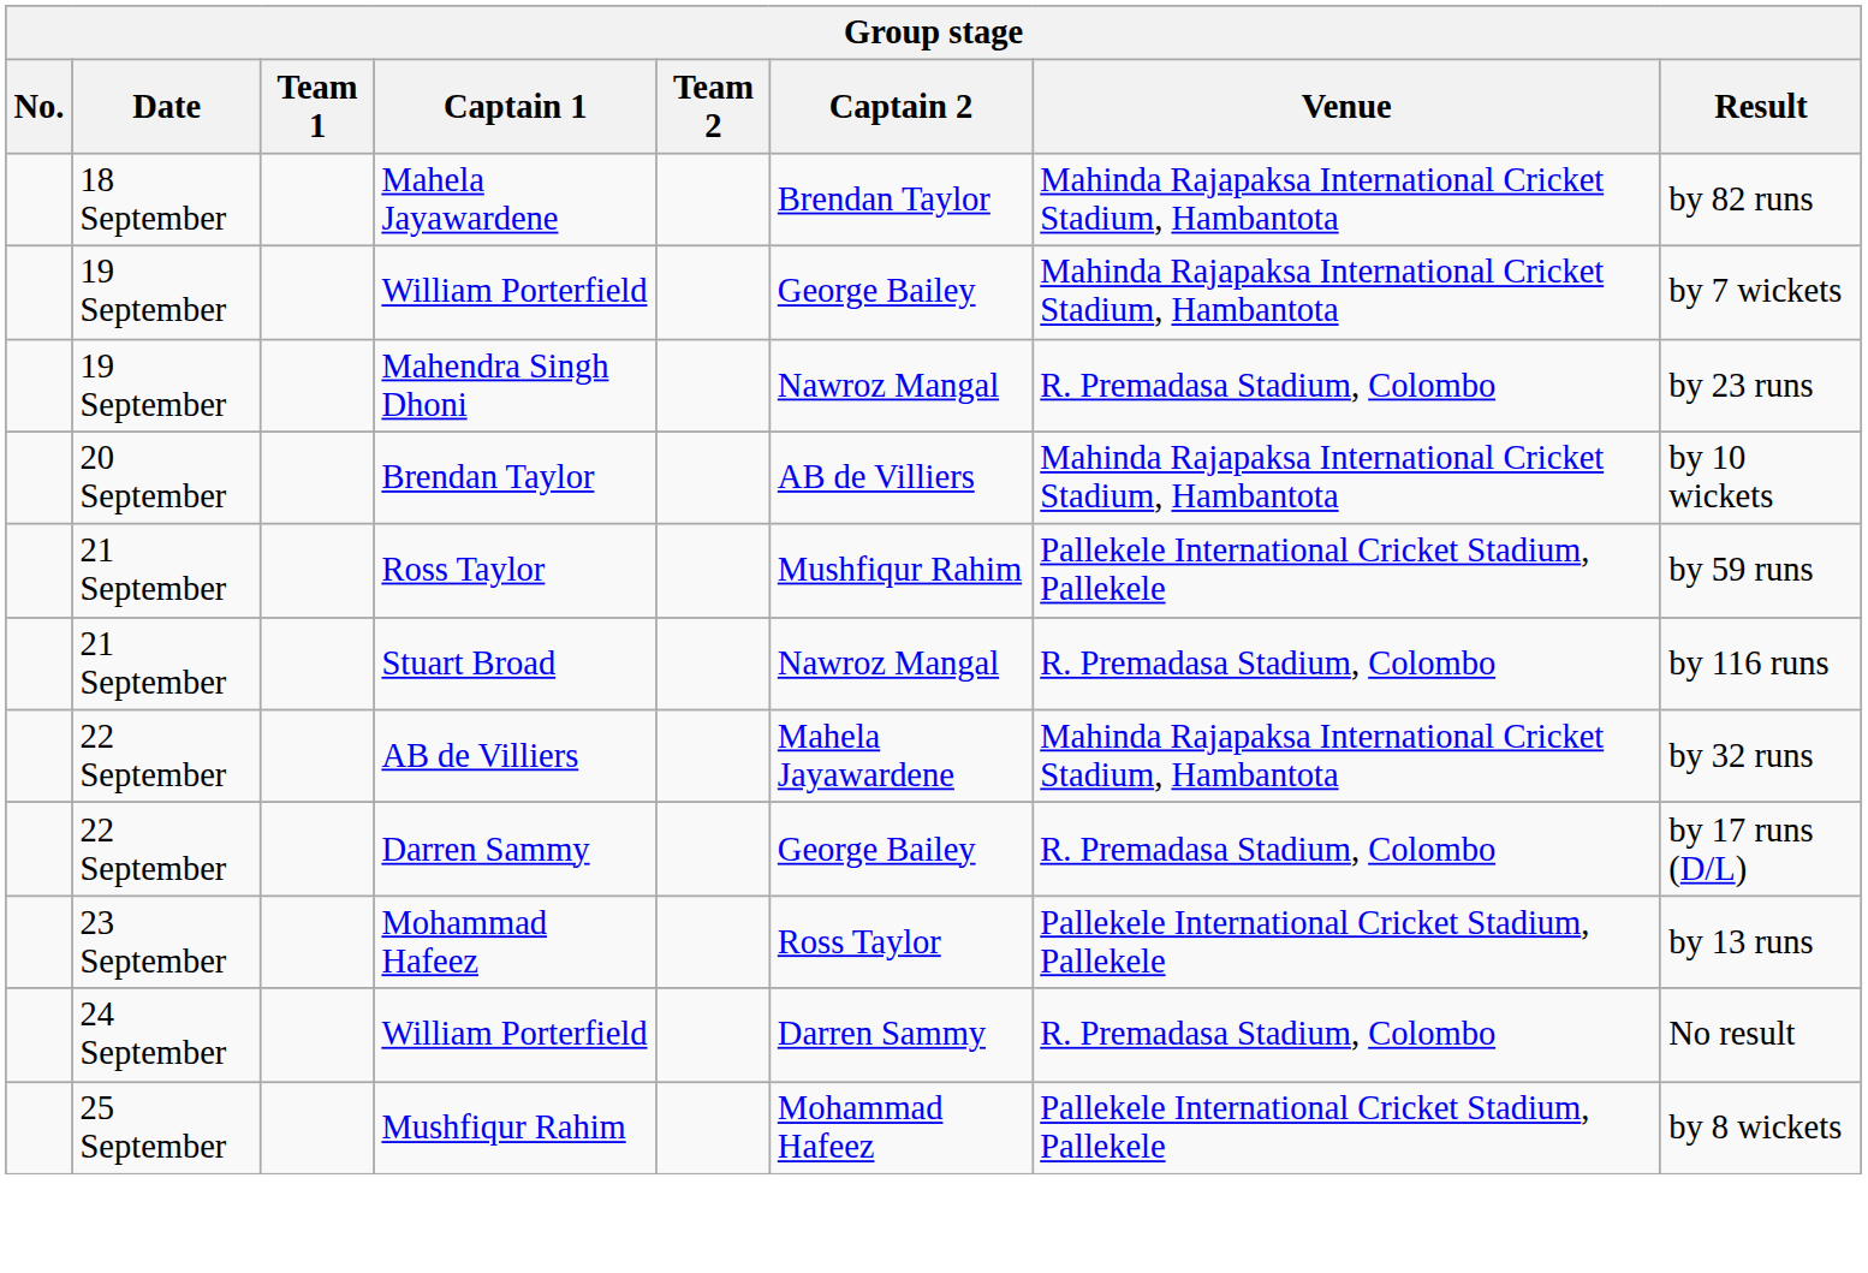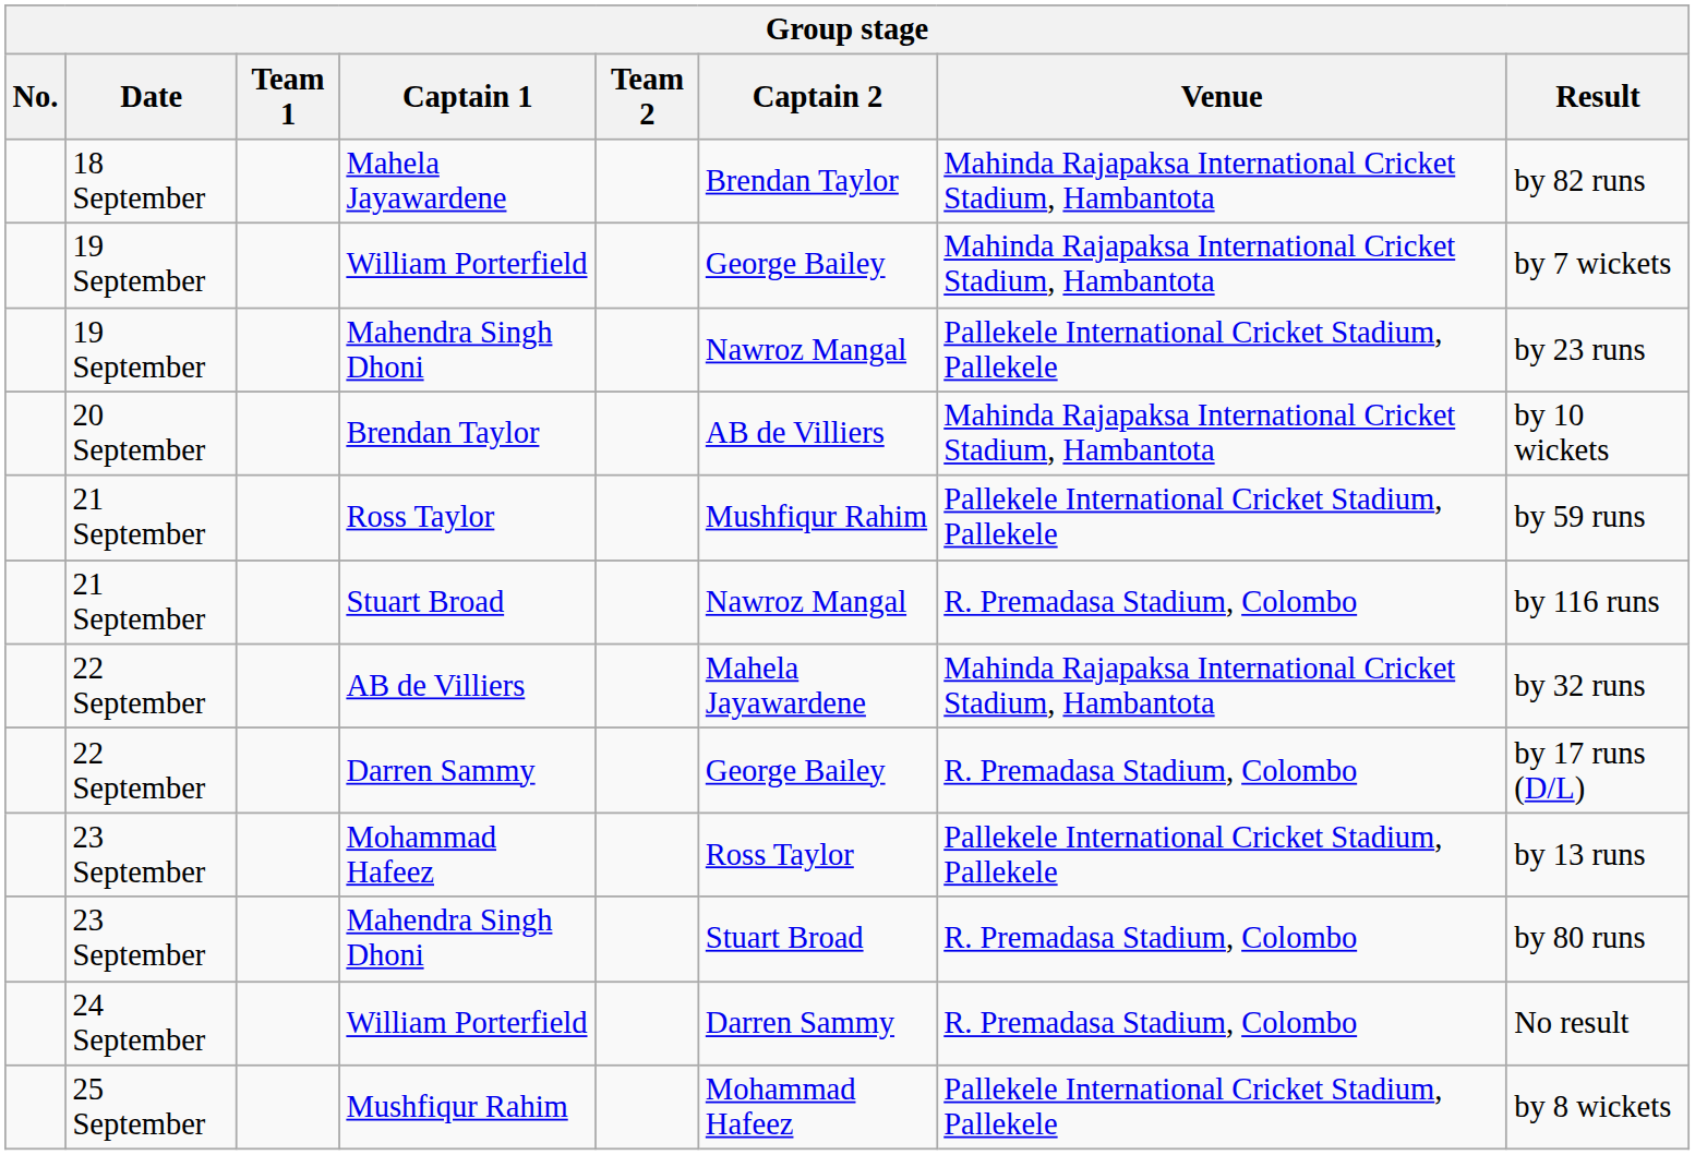 <table class="wikitable">
 <tr>
 <th colspan="8">Group stage</th>
 </tr>
 <tr>
 <th>No.</th>
 <th>Date</th>
 <th>Team 1</th>
 <th>Captain 1</th>
 <th>Team 2</th>
 <th>Captain 2</th>
 <th>Venue</th>
 <th>Result</th>
 </tr>
 <tr>
 <td></td>
 <td>18 September</td>
 <td></td>
 <td><a href='#'>Mahela Jayawardene</a></td>
 <td></td>
 <td><a href='#'>Brendan Taylor</a></td>
 <td><a href='#'>Mahinda Rajapaksa International Cricket Stadium</a>, <a href='#'>Hambantota</a></td>
 <td> by 82 runs</td>
 </tr>
 <tr>
 <td></td>
 <td>19 September</td>
 <td></td>
 <td><a href='#'>William Porterfield</a></td>
 <td></td>
 <td><a href='#'>George Bailey</a></td>
 <td><a href='#'>Mahinda Rajapaksa International Cricket Stadium</a>, <a href='#'>Hambantota</a></td>
 <td> by 7 wickets</td>
 </tr>
 <tr>
 <td></td>
 <td>19 September</td>
 <td></td>
 <td><a href='#'>Mahendra Singh Dhoni</a></td>
 <td></td>
 <td><a href='#'>Nawroz Mangal</a></td>
-<td><a href='#'>R. Premadasa Stadium</a>, <a href='#'>Colombo</a></td>
+<td><a href='#'>Pallekele International Cricket Stadium</a>, <a href='#'>Pallekele</a></td>
 <td> by 23 runs</td>
 </tr>
 <tr>
 <td></td>
 <td>20 September</td>
 <td></td>
 <td><a href='#'>Brendan Taylor</a></td>
 <td></td>
 <td><a href='#'>AB de Villiers</a></td>
 <td><a href='#'>Mahinda Rajapaksa International Cricket Stadium</a>, <a href='#'>Hambantota</a></td>
 <td> by 10 wickets</td>
 </tr>
 <tr>
 <td></td>
 <td>21 September</td>
 <td></td>
 <td><a href='#'>Ross Taylor</a></td>
 <td></td>
 <td><a href='#'>Mushfiqur Rahim</a></td>
 <td><a href='#'>Pallekele International Cricket Stadium</a>, <a href='#'>Pallekele</a></td>
 <td> by 59 runs</td>
 </tr>
 <tr>
 <td></td>
 <td>21 September</td>
 <td></td>
 <td><a href='#'>Stuart Broad</a></td>
 <td></td>
 <td><a href='#'>Nawroz Mangal</a></td>
 <td><a href='#'>R. Premadasa Stadium</a>, <a href='#'>Colombo</a></td>
 <td> by 116 runs</td>
 </tr>
 <tr>
 <td></td>
 <td>22 September</td>
 <td></td>
 <td><a href='#'>AB de Villiers</a></td>
 <td></td>
 <td><a href='#'>Mahela Jayawardene</a></td>
 <td><a href='#'>Mahinda Rajapaksa International Cricket Stadium</a>, <a href='#'>Hambantota</a></td>
 <td> by 32 runs</td>
 </tr>
 <tr>
 <td></td>
 <td>22 September</td>
 <td></td>
 <td><a href='#'>Darren Sammy</a></td>
 <td></td>
 <td><a href='#'>George Bailey</a></td>
 <td><a href='#'>R. Premadasa Stadium</a>, <a href='#'>Colombo</a></td>
 <td> by 17 runs (<a href='#'>D/L</a>)</td>
 </tr>
 <tr>
 <td></td>
 <td>23 September</td>
 <td></td>
 <td><a href='#'>Mohammad Hafeez</a></td>
 <td></td>
 <td><a href='#'>Ross Taylor</a></td>
 <td><a href='#'>Pallekele International Cricket Stadium</a>, <a href='#'>Pallekele</a></td>
 <td> by 13 runs</td>
 </tr>
 <tr>
 <td></td>
+<td>23 September</td>
+<td></td>
+<td><a href='#'>Mahendra Singh Dhoni</a></td>
+<td></td>
+<td><a href='#'>Stuart Broad</a></td>
+<td><a href='#'>R. Premadasa Stadium</a>, <a href='#'>Colombo</a></td>
+<td> by 80 runs</td>
+</tr>
+<tr>
+<td></td>
 <td>24 September</td>
 <td></td>
 <td><a href='#'>William Porterfield</a></td>
 <td></td>
 <td><a href='#'>Darren Sammy</a></td>
 <td><a href='#'>R. Premadasa Stadium</a>, <a href='#'>Colombo</a></td>
 <td>No result</td>
 </tr>
 <tr>
 <td></td>
 <td>25 September</td>
 <td></td>
 <td><a href='#'>Mushfiqur Rahim</a></td>
 <td></td>
 <td><a href='#'>Mohammad Hafeez</a></td>
 <td><a href='#'>Pallekele International Cricket Stadium</a>, <a href='#'>Pallekele</a></td>
 <td> by 8 wickets</td>
 </tr>
 </table>
